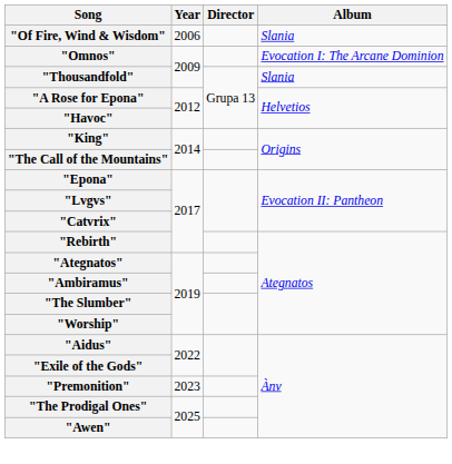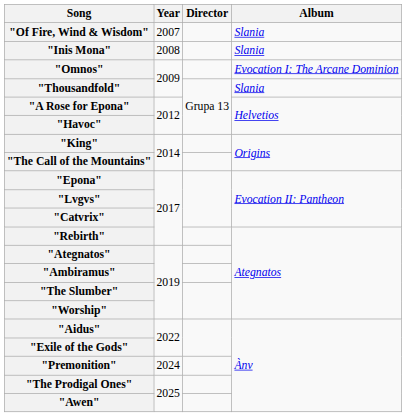 <table class="wikitable plainrowheaders">
 <tr>
 <th>Song</th>
 <th>Year</th>
 <th>Director</th>
 <th>Album</th>
 </tr>
 <tr>
 <th scope="row">"Of Fire, Wind & Wisdom"</th>
-<td>2006</td>
+<td>2007</td>
+<td></td>
+<td><em><a href='#'>Slania</a></em></td>
+</tr>
+<tr>
+<th scope="row">"Inis Mona"</th>
+<td>2008</td>
 <td></td>
 <td><em><a href='#'>Slania</a></em></td>
 </tr>
 <tr>
 <th scope="row">"Omnos"</th>
 <td rowspan="2">2009</td>
 <td></td>
 <td><em><a href='#'>Evocation I: The Arcane Dominion</a></em></td>
 </tr>
 <tr>
 <th scope="row">"Thousandfold"</th>
 <td rowspan="3">Grupa 13</td>
 <td><em><a href='#'>Slania</a></em></td>
 </tr>
 <tr>
 <th scope="row">"A Rose for Epona"</th>
 <td rowspan="2">2012</td>
 <td rowspan="2"><em><a href='#'>Helvetios</a></em></td>
 </tr>
 <tr>
 <th scope="row">"Havoc"</th>
 </tr>
 <tr>
 <th scope="row">"King"</th>
 <td rowspan="2">2014</td>
 <td></td>
 <td rowspan="2"><em><a href='#'>Origins</a></em></td>
 </tr>
 <tr>
 <th scope="row">"The Call of the Mountains"</th>
 <td></td>
 </tr>
 <tr>
 <th scope="row">"Epona"</th>
 <td rowspan="4">2017</td>
 <td rowspan="3"></td>
 <td rowspan="3"><em><a href='#'>Evocation II: Pantheon</a></em></td>
 </tr>
 <tr>
 <th scope="row">"Lvgvs"</th>
 </tr>
 <tr>
 <th scope="row">"Catvrix"</th>
 </tr>
 <tr>
 <th scope="row">"Rebirth"</th>
 <td></td>
 <td rowspan="5"><em><a href='#'>Ategnatos</a></em></td>
 </tr>
 <tr>
 <th scope="row">"Ategnatos"</th>
 <td rowspan="4">2019</td>
 <td></td>
 </tr>
 <tr>
 <th scope="row">"Ambiramus"</th>
 <td></td>
 </tr>
 <tr>
 <th scope="row">"The Slumber"</th>
 <td rowspan="2"></td>
 </tr>
 <tr>
 <th scope="row">"Worship"</th>
 </tr>
 <tr>
 <th scope="row">"Aidus"</th>
 <td rowspan="2">2022</td>
 <td rowspan="2"></td>
 <td rowspan="5"><em><a href='#'>Ànv</a></em></td>
 </tr>
 <tr>
 <th scope="row">"Exile of the Gods"</th>
 </tr>
 <tr>
 <th scope="row">"Premonition"</th>
-<td rowspan="1">2023</td>
+<td rowspan="1">2024</td>
 <td rowspan="1"></td>
 </tr>
 <tr>
 <th scope="row">"The Prodigal Ones"</th>
 <td rowspan="2">2025</td>
 <td rowspan="1"></td>
 </tr>
 <tr>
 <th scope="row">"Awen"</th>
 <td rowspan="1"></td>
 </tr>
 </table>
